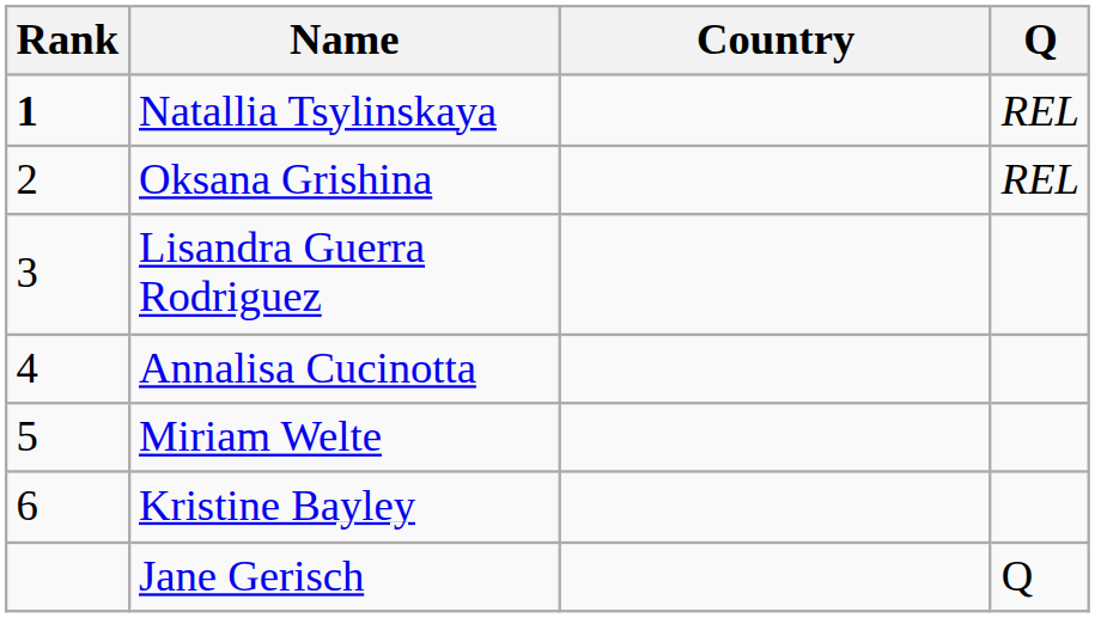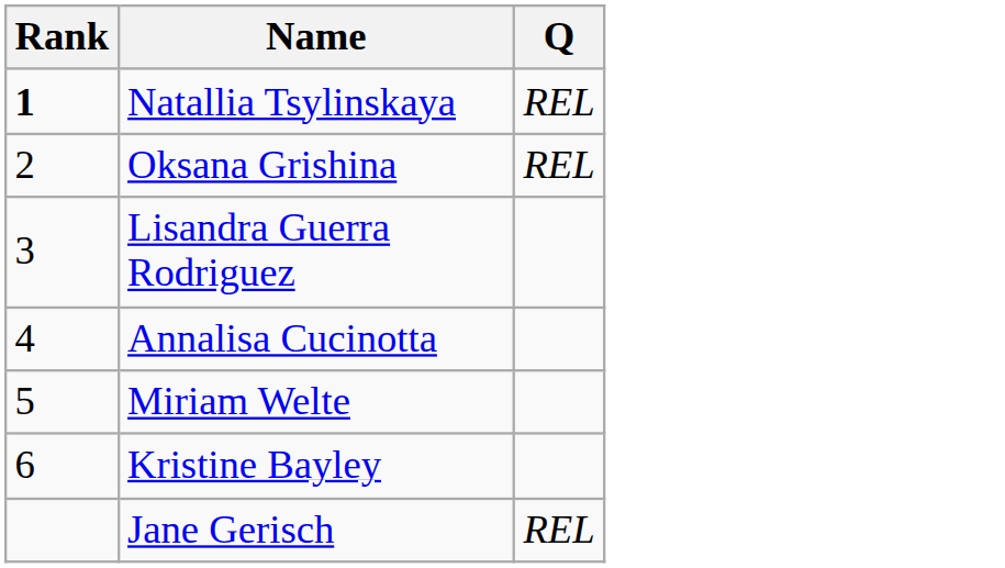 <table class="wikitable">
 <tr>
 <th width=20>Rank</th>
 <th width=150>Name</th>
-<th width=150>Country</th>
 <th width=25>Q</th>
 </tr>
 <tr>
 <td><strong>1</strong></td>
 <td><a href='#'>Natallia Tsylinskaya</a></td>
-<td></td>
 <td><em>REL</em></td>
 </tr>
 <tr>
 <td>2</td>
 <td><a href='#'>Oksana Grishina</a></td>
-<td></td>
 <td><em>REL</em></td>
 </tr>
 <tr>
 <td>3</td>
 <td><a href='#'>Lisandra Guerra Rodriguez</a></td>
 <td></td>
-<td></td>
 </tr>
 <tr>
 <td>4</td>
 <td><a href='#'>Annalisa Cucinotta</a></td>
-<td></td>
 <td></td>
 </tr>
 <tr>
 <td>5</td>
 <td><a href='#'>Miriam Welte</a></td>
 <td></td>
-<td></td>
 </tr>
 <tr>
 <td>6</td>
 <td><a href='#'>Kristine Bayley</a></td>
 <td></td>
-<td></td>
 </tr>
 <tr>
 <td></td>
 <td><a href='#'>Jane Gerisch</a></td>
-<td></td>
-<td>Q</td>
+<td><em>REL</em></td>
 </tr>
 </table>
